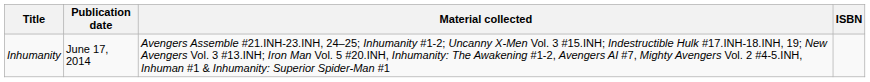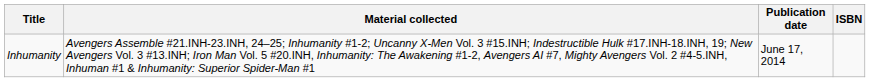 <table class="wikitable">
 <tr>
 <th>Title</th>
+<th>Material collected</th>
 <th>Publication date</th>
-<th>Material collected</th>
 <th>ISBN</th>
 </tr>
 <tr>
 <td><em>Inhumanity</em></td>
+<td><em>Avengers Assemble</em> #21.INH-23.INH, 24–25; <em>Inhumanity</em> #1-2; <em>Uncanny X-Men</em> Vol. 3 #15.INH; <em>Indestructible Hulk</em> #17.INH-18.INH, 19; <em>New Avengers</em> Vol. 3 #13.INH; <em>Iron Man</em> Vol. 5 #20.INH, <em>Inhumanity: The Awakening</em> #1-2, <em>Avengers AI</em> #7, <em>Mighty Avengers</em> Vol. 2 #4-5.INH, <em>Inhuman</em> #1 & <em>Inhumanity: Superior Spider-Man</em> #1</td>
 <td>June 17, 2014</td>
-<td><em>Avengers Assemble</em> #21.INH-23.INH, 24–25; <em>Inhumanity</em> #1-2; <em>Uncanny X-Men</em> Vol. 3 #15.INH; <em>Indestructible Hulk</em> #17.INH-18.INH, 19; <em>New Avengers</em> Vol. 3 #13.INH; <em>Iron Man</em> Vol. 5 #20.INH, <em>Inhumanity: The Awakening</em> #1-2, <em>Avengers AI</em> #7, <em>Mighty Avengers</em> Vol. 2 #4-5.INH, <em>Inhuman</em> #1 & <em>Inhumanity: Superior Spider-Man</em> #1</td>
 <td></td>
 </tr>
 </table>
